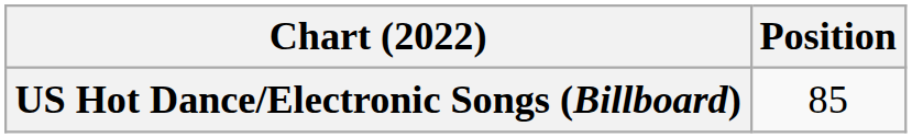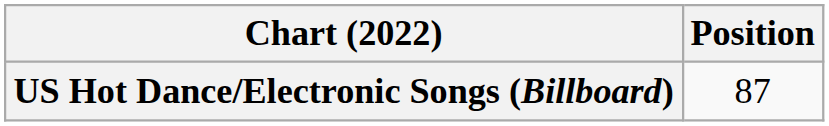 <table class="wikitable plainrowheaders" style="text-align:center">
 <tr>
 <th scope="col">Chart (2022)</th>
 <th scope="col">Position</th>
 </tr>
 <tr>
 <th scope="row">US Hot Dance/Electronic Songs (<em>Billboard</em>)</th>
-<td>85</td>
+<td>87</td>
 </tr>
 </table>
